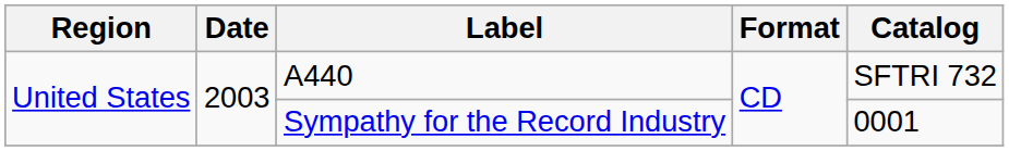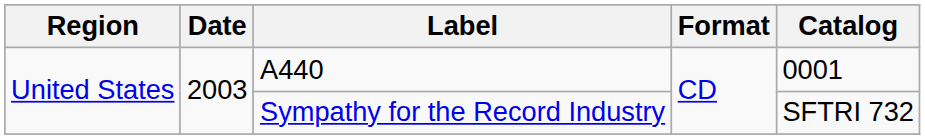 <table class="wikitable">
 <tr>
 <th>Region</th>
 <th>Date</th>
 <th>Label</th>
 <th>Format</th>
 <th>Catalog</th>
 </tr>
 <tr>
 <td rowspan="2"><a href='#'>United States</a></td>
 <td rowspan="2">2003</td>
 <td>A440</td>
 <td rowspan="2"><a href='#'>CD</a></td>
-<td>SFTRI 732</td>
+<td>0001</td>
 </tr>
 <tr>
 <td><a href='#'>Sympathy for the Record Industry</a></td>
-<td>0001</td>
+<td>SFTRI 732</td>
 </tr>
 </table>
